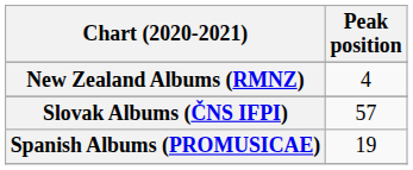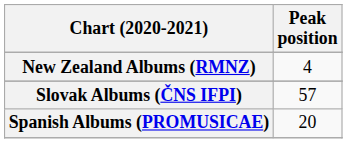 <table class="wikitable sortable plainrowheaders" style="text-align:center">
 <tr>
 <th scope="col">Chart (2020-2021)</th>
 <th scope="col">Peak<br>position</th>
 </tr>
 <tr>
 </tr>
 <tr>
 </tr>
 <tr>
 </tr>
 <tr>
 </tr>
 <tr>
 </tr>
 <tr>
 </tr>
 <tr>
 </tr>
 <tr>
 </tr>
 <tr>
 </tr>
 <tr>
 </tr>
 <tr>
 </tr>
 <tr>
 </tr>
 <tr>
 </tr>
 <tr>
 </tr>
 <tr>
 <th scope="row">New Zealand Albums (<a href='#'>RMNZ</a>)</th>
 <td>4</td>
 </tr>
 <tr>
 </tr>
 <tr>
 </tr>
 <tr>
 </tr>
 <tr>
 <th scope="row">Slovak Albums (<a href='#'>ČNS IFPI</a>)</th>
 <td>57</td>
 </tr>
 <tr>
 <th scope="row">Spanish Albums (<a href='#'>PROMUSICAE</a>)</th>
-<td>19</td>
+<td>20</td>
 </tr>
 <tr>
 </tr>
 <tr>
 </tr>
 <tr>
 </tr>
 <tr>
 </tr>
 <tr>
 </tr>
 </table>
